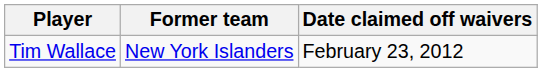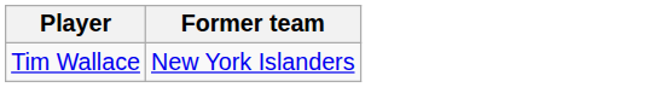 <table class="wikitable">
 <tr>
 <th>Player</th>
 <th>Former team</th>
-<th>Date claimed off waivers</th>
 </tr>
 <tr>
 <td><a href='#'>Tim Wallace</a></td>
 <td><a href='#'>New York Islanders</a></td>
-<td>February 23, 2012</td>
 </tr>
 </table>
